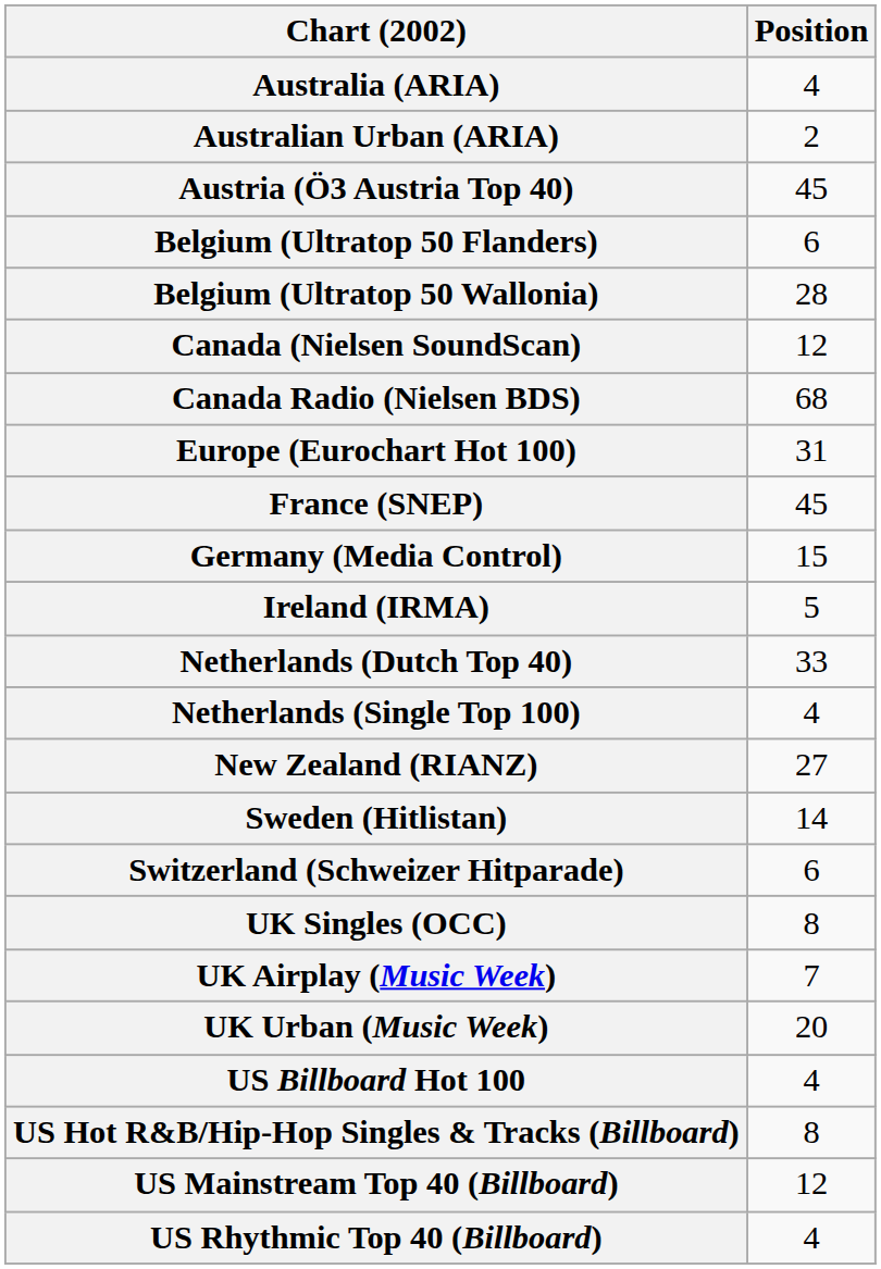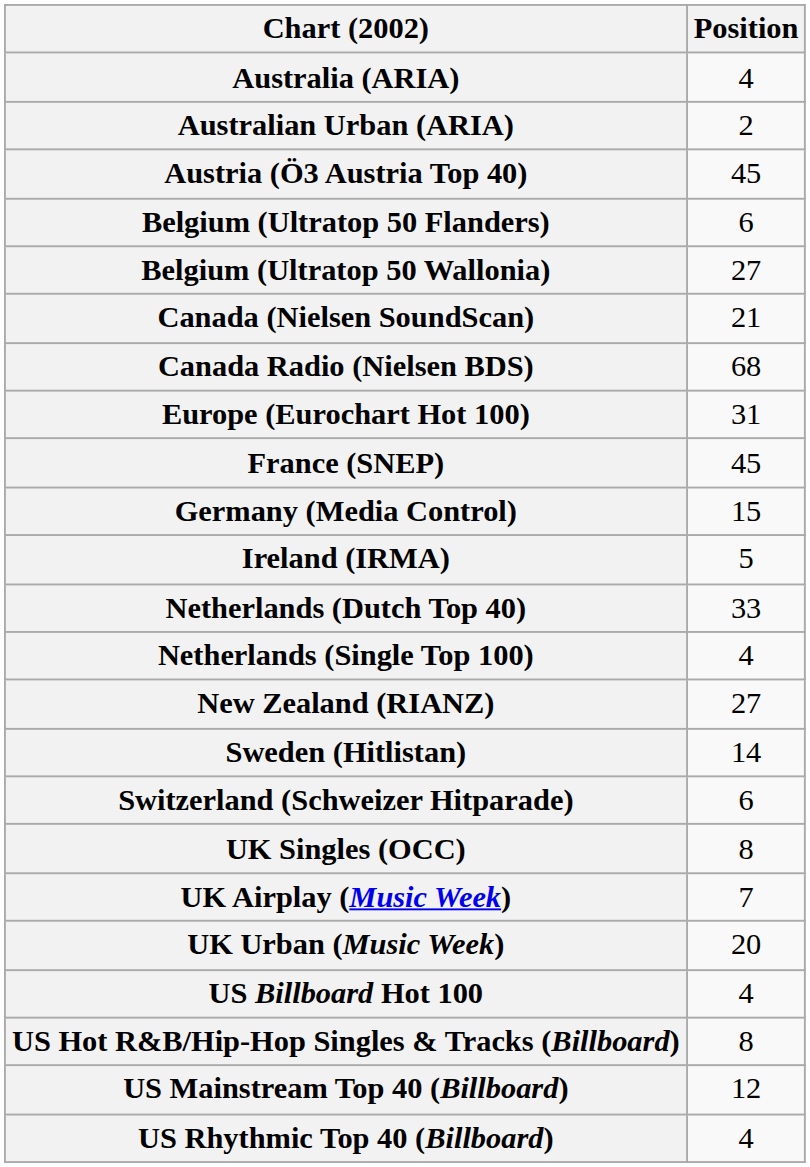 <table class="wikitable sortable plainrowheaders" style="text-align:center">
 <tr>
 <th scope="col">Chart (2002)</th>
 <th scope="col">Position</th>
 </tr>
 <tr>
 <th scope="row">Australia (ARIA)</th>
 <td>4</td>
 </tr>
 <tr>
 <th scope="row">Australian Urban (ARIA)</th>
 <td>2</td>
 </tr>
 <tr>
 <th scope="row">Austria (Ö3 Austria Top 40)</th>
 <td>45</td>
 </tr>
 <tr>
 <th scope="row">Belgium (Ultratop 50 Flanders)</th>
 <td>6</td>
 </tr>
 <tr>
 <th scope="row">Belgium (Ultratop 50 Wallonia)</th>
-<td>28</td>
+<td>27</td>
 </tr>
 <tr>
 <th scope="row">Canada (Nielsen SoundScan)</th>
-<td>12</td>
+<td>21</td>
 </tr>
 <tr>
 <th scope="row">Canada Radio (Nielsen BDS)</th>
 <td>68</td>
 </tr>
 <tr>
 <th scope="row">Europe (Eurochart Hot 100)</th>
 <td>31</td>
 </tr>
 <tr>
 <th scope="row">France (SNEP)</th>
 <td>45</td>
 </tr>
 <tr>
 <th scope="row">Germany (Media Control)</th>
 <td>15</td>
 </tr>
 <tr>
 <th scope="row">Ireland (IRMA)</th>
 <td>5</td>
 </tr>
 <tr>
 <th scope="row">Netherlands (Dutch Top 40)</th>
 <td>33</td>
 </tr>
 <tr>
 <th scope="row">Netherlands (Single Top 100)</th>
 <td>4</td>
 </tr>
 <tr>
 <th scope="row">New Zealand (RIANZ)</th>
 <td>27</td>
 </tr>
 <tr>
 <th scope="row">Sweden (Hitlistan)</th>
 <td>14</td>
 </tr>
 <tr>
 <th scope="row">Switzerland (Schweizer Hitparade)</th>
 <td>6</td>
 </tr>
 <tr>
 <th scope="row">UK Singles (OCC)</th>
 <td>8</td>
 </tr>
 <tr>
 <th scope="row">UK Airplay (<em><a href='#'>Music Week</a></em>)</th>
 <td>7</td>
 </tr>
 <tr>
 <th scope="row">UK Urban (<em>Music Week</em>)</th>
 <td>20</td>
 </tr>
 <tr>
 <th scope="row">US <em>Billboard</em> Hot 100</th>
 <td>4</td>
 </tr>
 <tr>
 <th scope="row">US Hot R&B/Hip-Hop Singles & Tracks (<em>Billboard</em>)</th>
 <td>8</td>
 </tr>
 <tr>
 <th scope="row">US Mainstream Top 40 (<em>Billboard</em>)</th>
 <td>12</td>
 </tr>
 <tr>
 <th scope="row">US Rhythmic Top 40 (<em>Billboard</em>)</th>
 <td>4</td>
 </tr>
 </table>
